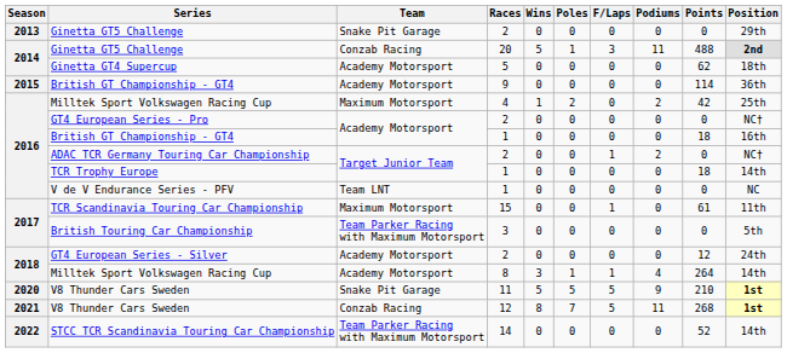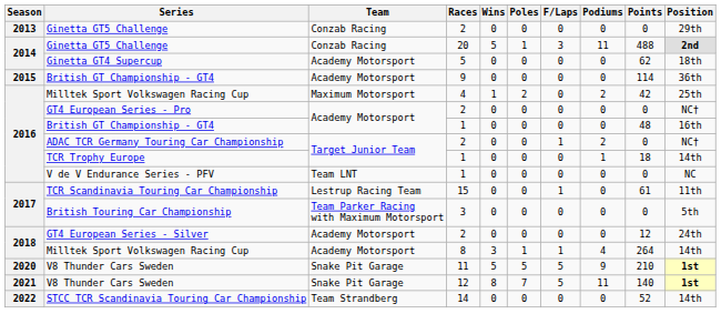 <table class="wikitable" style="font-size: 90%; text-align:center">
 <tr>
 <th>Season</th>
 <th>Series</th>
 <th>Team</th>
 <th>Races</th>
 <th>Wins</th>
 <th>Poles</th>
 <th>F/Laps</th>
 <th>Podiums</th>
 <th>Points</th>
 <th>Position</th>
 </tr>
 <tr>
 <th>2013</th>
 <td align=left><a href='#'>Ginetta GT5 Challenge</a></td>
-<td align=left>Snake Pit Garage</td>
+<td align=left>Conzab Racing</td>
 <td>2</td>
 <td>0</td>
 <td>0</td>
 <td>0</td>
 <td>0</td>
 <td>0</td>
 <td>29th</td>
 </tr>
 <tr>
 <th rowspan=2>2014</th>
 <td align=left><a href='#'>Ginetta GT5 Challenge</a></td>
 <td align=left>Conzab Racing</td>
 <td>20</td>
 <td>5</td>
 <td>1</td>
 <td>3</td>
 <td>11</td>
 <td>488</td>
 <td style="background:#DFDFDF;"><strong>2nd</strong></td>
 </tr>
 <tr>
 <td align=left><a href='#'>Ginetta GT4 Supercup</a></td>
 <td align=left>Academy Motorsport</td>
 <td>5</td>
 <td>0</td>
 <td>0</td>
 <td>0</td>
 <td>0</td>
 <td>62</td>
 <td>18th</td>
 </tr>
 <tr>
 <th>2015</th>
 <td align=left><a href='#'>British GT Championship - GT4</a></td>
 <td align=left>Academy Motorsport</td>
 <td>9</td>
 <td>0</td>
 <td>0</td>
 <td>0</td>
 <td>0</td>
 <td>114</td>
 <td>36th</td>
 </tr>
 <tr>
 <th rowspan="6">2016</th>
 <td align=left>Milltek Sport Volkswagen Racing Cup</td>
 <td align=left>Maximum Motorsport</td>
 <td>4</td>
 <td>1</td>
 <td>2</td>
 <td>0</td>
 <td>2</td>
 <td>42</td>
 <td>25th</td>
 </tr>
 <tr>
 <td align=left><a href='#'>GT4 European Series - Pro</a></td>
 <td rowspan="2" align="left">Academy Motorsport</td>
 <td>2</td>
 <td>0</td>
 <td>0</td>
 <td>0</td>
 <td>0</td>
 <td>0</td>
 <td>NC†</td>
 </tr>
 <tr>
 <td align="left"><a href='#'>British GT Championship - GT4</a></td>
 <td>1</td>
 <td>0</td>
 <td>0</td>
 <td>0</td>
 <td>0</td>
-<td>18</td>
+<td>48</td>
 <td>16th</td>
 </tr>
 <tr>
 <td align="left"><a href='#'>ADAC TCR Germany Touring Car Championship</a></td>
 <td rowspan="2" align="left"><a href='#'>Target Junior Team</a></td>
 <td>2</td>
 <td>0</td>
 <td>0</td>
 <td>1</td>
 <td>2</td>
 <td>0</td>
 <td>NC†</td>
 </tr>
 <tr>
 <td align=left><a href='#'>TCR Trophy Europe</a></td>
 <td>1</td>
 <td>0</td>
 <td>0</td>
 <td>0</td>
-<td>0</td>
+<td>1</td>
 <td>18</td>
 <td>14th</td>
 </tr>
 <tr>
 <td align=left>V de V Endurance Series - PFV</td>
 <td align=left>Team LNT</td>
 <td>1</td>
 <td>0</td>
 <td>0</td>
 <td>0</td>
 <td>0</td>
 <td>0</td>
 <td>NC</td>
 </tr>
 <tr>
 <th rowspan=2>2017</th>
 <td align=left><a href='#'>TCR Scandinavia Touring Car Championship</a></td>
-<td align=left>Maximum Motorsport</td>
+<td align=left>Lestrup Racing Team</td>
 <td>15</td>
 <td>0</td>
 <td>0</td>
 <td>1</td>
 <td>0</td>
 <td>61</td>
 <td>11th</td>
 </tr>
 <tr>
 <td align=left><a href='#'>British Touring Car Championship</a></td>
 <td align=left><a href='#'>Team Parker Racing</a><br>with Maximum Motorsport</td>
 <td>3</td>
 <td>0</td>
 <td>0</td>
 <td>0</td>
 <td>0</td>
 <td>0</td>
 <td>5th</td>
 </tr>
 <tr>
 <th rowspan="2">2018</th>
 <td align=left><a href='#'>GT4 European Series - Silver</a></td>
 <td align=left>Academy Motorsport</td>
 <td>2</td>
 <td>0</td>
 <td>0</td>
 <td>0</td>
 <td>0</td>
 <td>12</td>
 <td>24th</td>
 </tr>
 <tr>
 <td align=left>Milltek Sport Volkswagen Racing Cup</td>
 <td align=left>Academy Motorsport</td>
 <td>8</td>
 <td>3</td>
 <td>1</td>
 <td>1</td>
 <td>4</td>
 <td>264</td>
 <td>14th</td>
 </tr>
 <tr>
 <th>2020</th>
 <td align=left>V8 Thunder Cars Sweden</td>
 <td align=left>Snake Pit Garage</td>
 <td>11</td>
 <td>5</td>
 <td>5</td>
 <td>5</td>
 <td>9</td>
 <td>210</td>
 <td style="background:#FFFFBF;"><strong>1st</strong></td>
 </tr>
 <tr>
 <th>2021</th>
 <td align=left>V8 Thunder Cars Sweden</td>
-<td align=left>Conzab Racing</td>
+<td align=left>Snake Pit Garage</td>
 <td>12</td>
 <td>8</td>
 <td>7</td>
 <td>5</td>
 <td>11</td>
-<td>268</td>
+<td>140</td>
 <td style="background:#FFFFBF;"><strong>1st</strong></td>
 </tr>
 <tr>
 <th>2022</th>
 <td align=left nowrap><a href='#'>STCC TCR Scandinavia Touring Car Championship</a></td>
-<td align=left><a href='#'>Team Parker Racing</a><br>with Maximum Motorsport</td>
+<td align=left>Team Strandberg</td>
 <td>14</td>
 <td>0</td>
 <td>0</td>
 <td>0</td>
 <td>0</td>
 <td>52</td>
 <td>14th</td>
 </tr>
 </table>
